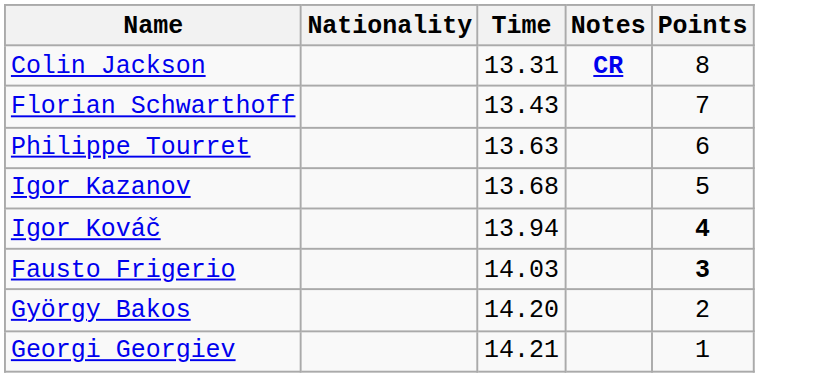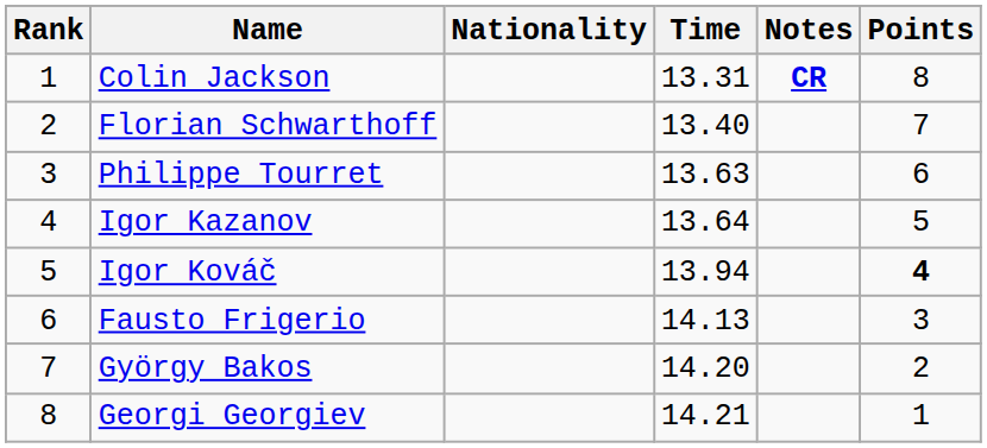 <table class="wikitable sortable" style="text-align:center">
 <tr>
+<th>Rank</th>
 <th>Name</th>
 <th>Nationality</th>
 <th>Time</th>
 <th>Notes</th>
 <th>Points</th>
 </tr>
 <tr>
+<td>1</td>
 <td align=left><a href='#'>Colin Jackson</a></td>
 <td align=left></td>
 <td>13.31</td>
 <td><strong><a href='#'>CR</a></strong></td>
 <td>8</td>
 </tr>
 <tr>
+<td>2</td>
 <td align=left><a href='#'>Florian Schwarthoff</a></td>
 <td align=left></td>
-<td>13.43</td>
+<td>13.40</td>
 <td></td>
 <td>7</td>
 </tr>
 <tr>
+<td>3</td>
 <td align=left><a href='#'>Philippe Tourret</a></td>
 <td align=left></td>
 <td>13.63</td>
 <td></td>
 <td>6</td>
 </tr>
 <tr>
+<td>4</td>
 <td align=left><a href='#'>Igor Kazanov</a></td>
 <td align=left></td>
-<td>13.68</td>
+<td>13.64</td>
 <td></td>
 <td>5</td>
 </tr>
 <tr>
+<td>5</td>
 <td align=left><a href='#'>Igor Kováč</a></td>
 <td align=left></td>
 <td>13.94</td>
 <td></td>
 <td><strong>4</strong></td>
 </tr>
 <tr>
+<td>6</td>
 <td align=left><a href='#'>Fausto Frigerio</a></td>
 <td align=left></td>
-<td>14.03</td>
+<td>14.13</td>
 <td></td>
-<td><strong>3</strong></td>
+<td>3</td>
 </tr>
 <tr>
+<td>7</td>
 <td align=left><a href='#'>György Bakos</a></td>
 <td align=left></td>
 <td>14.20</td>
 <td></td>
 <td>2</td>
 </tr>
 <tr>
+<td>8</td>
 <td align=left><a href='#'>Georgi Georgiev</a></td>
 <td align=left></td>
 <td>14.21</td>
 <td></td>
 <td>1</td>
 </tr>
 </table>
